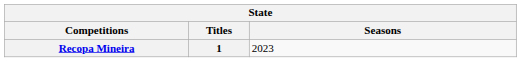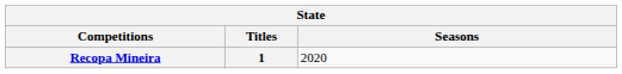 <table class="wikitable">
 <tr>
 <th colspan="3">State</th>
 </tr>
 <tr>
 <th style="width:260px">Competitions</th>
 <th style="width:80px">Titles</th>
 <th style="width:380px">Seasons</th>
 </tr>
 <tr>
 <th style="text-align:center"><a href='#'>Recopa Mineira</a></th>
 <th style="text-align:center"><strong>1</strong></th>
-<td align="left">2023</td>
+<td align="left">2020</td>
 </tr>
 </table>
